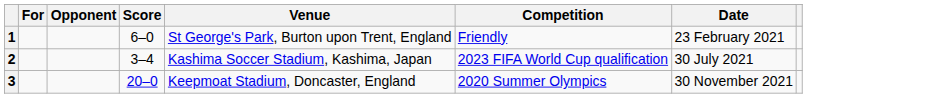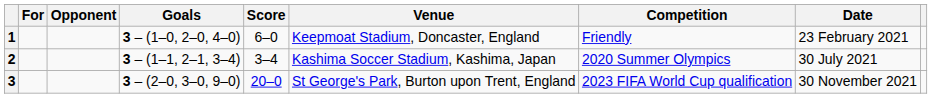 <table class="wikitable sortable">
 <tr>
 <th scope="col"></th>
 <th scope="col">For</th>
 <th scope="col">Opponent</th>
+<th scope="col">Goals</th>
 <th scope="col">Score</th>
 <th scope="col">Venue</th>
 <th scope="col">Competition</th>
 <th scope="col">Date</th>
 <th scope="col" class="unsortable"></th>
 </tr>
 <tr>
 <th style="text-align: center">1</th>
 <td></td>
 <td data-sort-value="Switzerland"></td>
+<td data-sort-value="15"><strong>3</strong> – (1–0, 2–0, 4–0)</td>
 <td data-sort-value="2" style="text-align: center">6–0</td>
-<td><a href='#'>St George's Park</a>, Burton upon Trent, England</td>
+<td><a href='#'>Keepmoat Stadium</a>, Doncaster, England</td>
 <td><a href='#'>Friendly</a></td>
 <td>23 February 2021</td>
 <td style="text-align: center"></td>
 </tr>
 <tr>
 <th style="text-align: center">2</th>
 <td></td>
 <td data-sort-value="Brazil"></td>
+<td data-sort-value="29"><strong>3</strong> – (1–1, 2–1, 3–4)</td>
 <td data-sort-value="1" style="text-align: center">3–4</td>
 <td><a href='#'>Kashima Soccer Stadium</a>, Kashima, Japan</td>
-<td><a href='#'>2023 FIFA World Cup qualification</a></td>
+<td><a href='#'>2020 Summer Olympics</a></td>
 <td>30 July 2021</td>
 <td style="text-align: center"></td>
 </tr>
 <tr>
 <th style="text-align: center">3</th>
 <td></td>
 <td data-sort-value="Guatemala"></td>
+<td data-sort-value="29"><strong>3</strong> – (2–0, 3–0, 9–0)</td>
 <td data-sort-value="1" style="text-align: center"><a href='#'>20–0</a></td>
-<td><a href='#'>Keepmoat Stadium</a>, Doncaster, England</td>
-<td><a href='#'>2020 Summer Olympics</a></td>
+<td><a href='#'>St George's Park</a>, Burton upon Trent, England</td>
+<td><a href='#'>2023 FIFA World Cup qualification</a></td>
 <td>30 November 2021</td>
 <td style="text-align: center"></td>
 </tr>
 </table>
